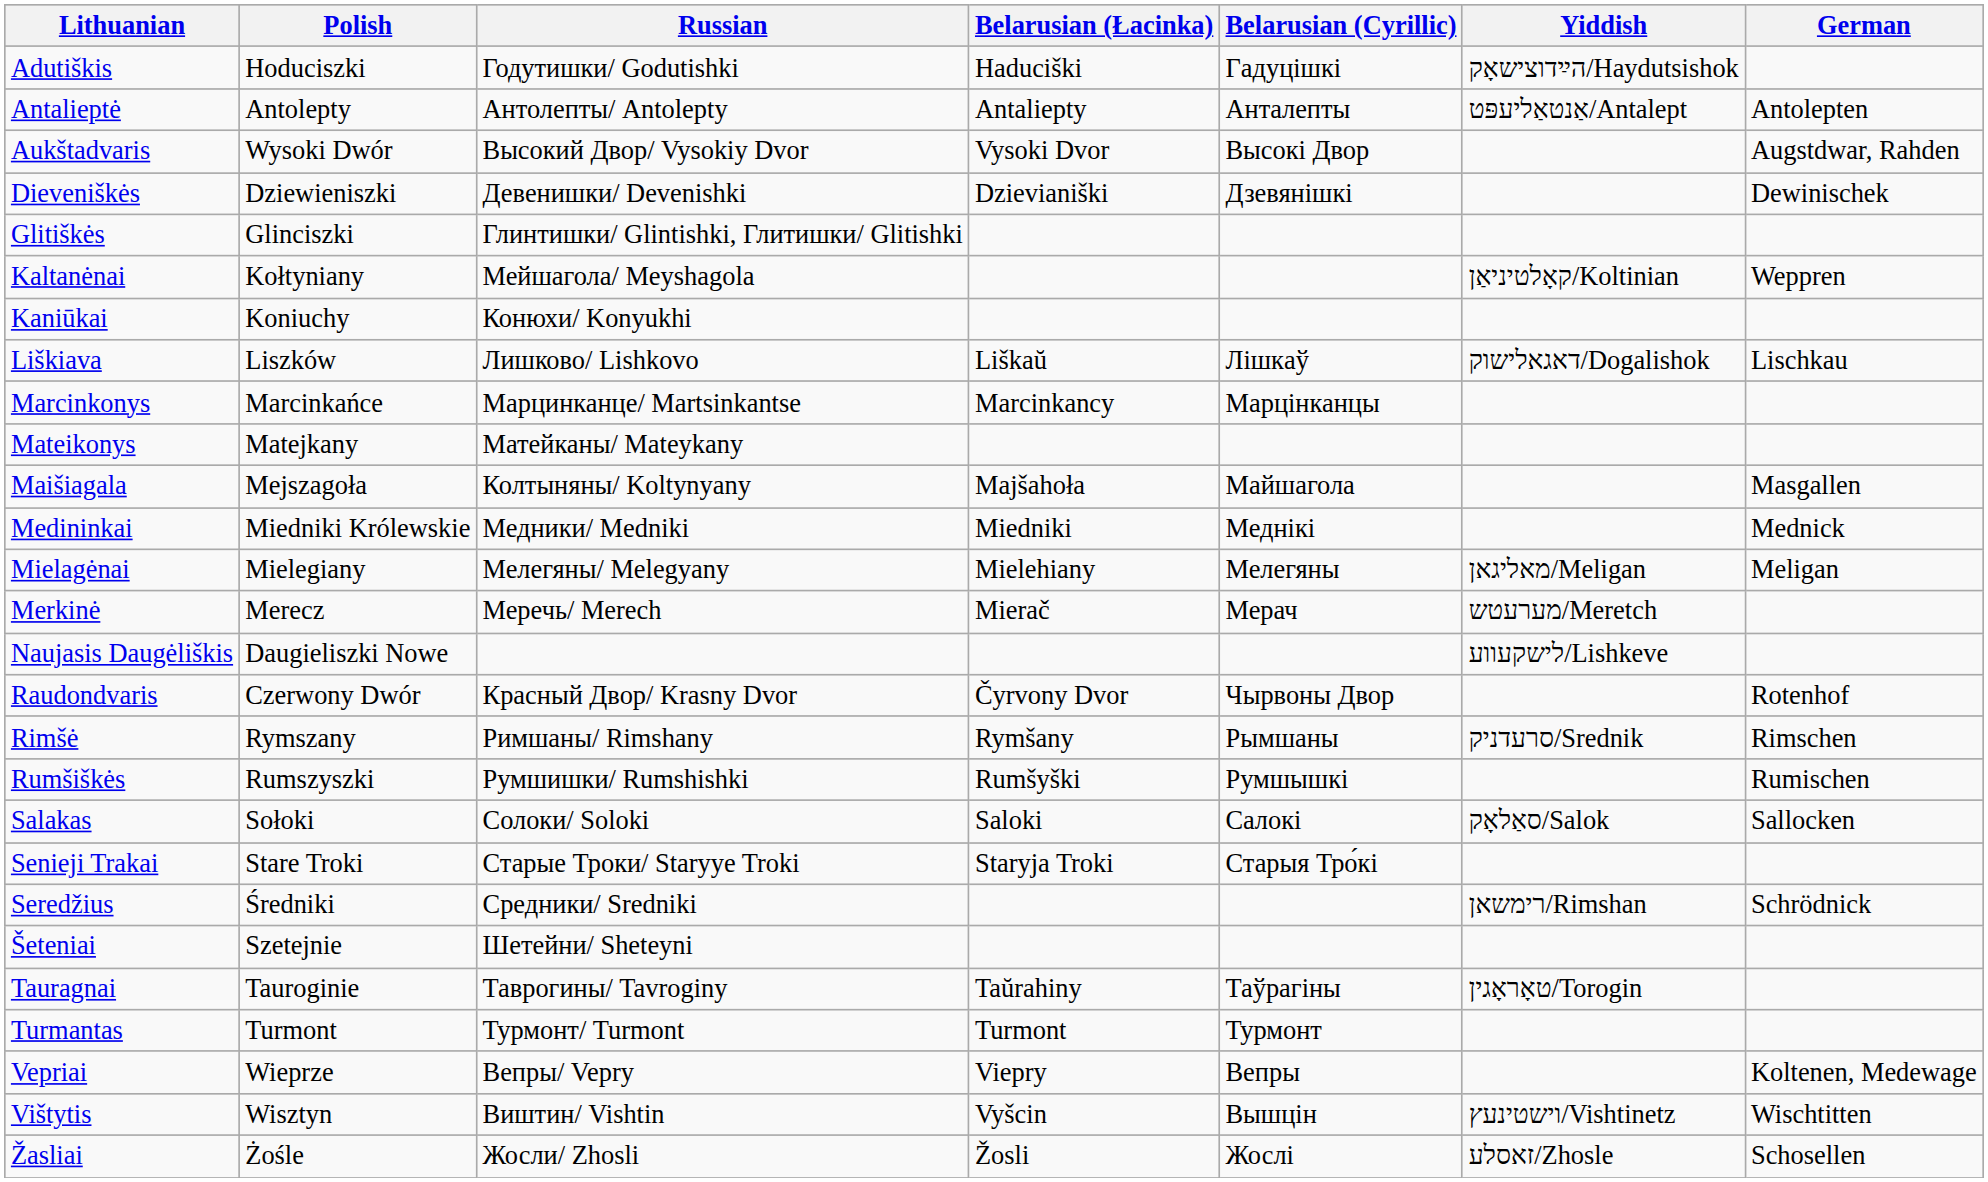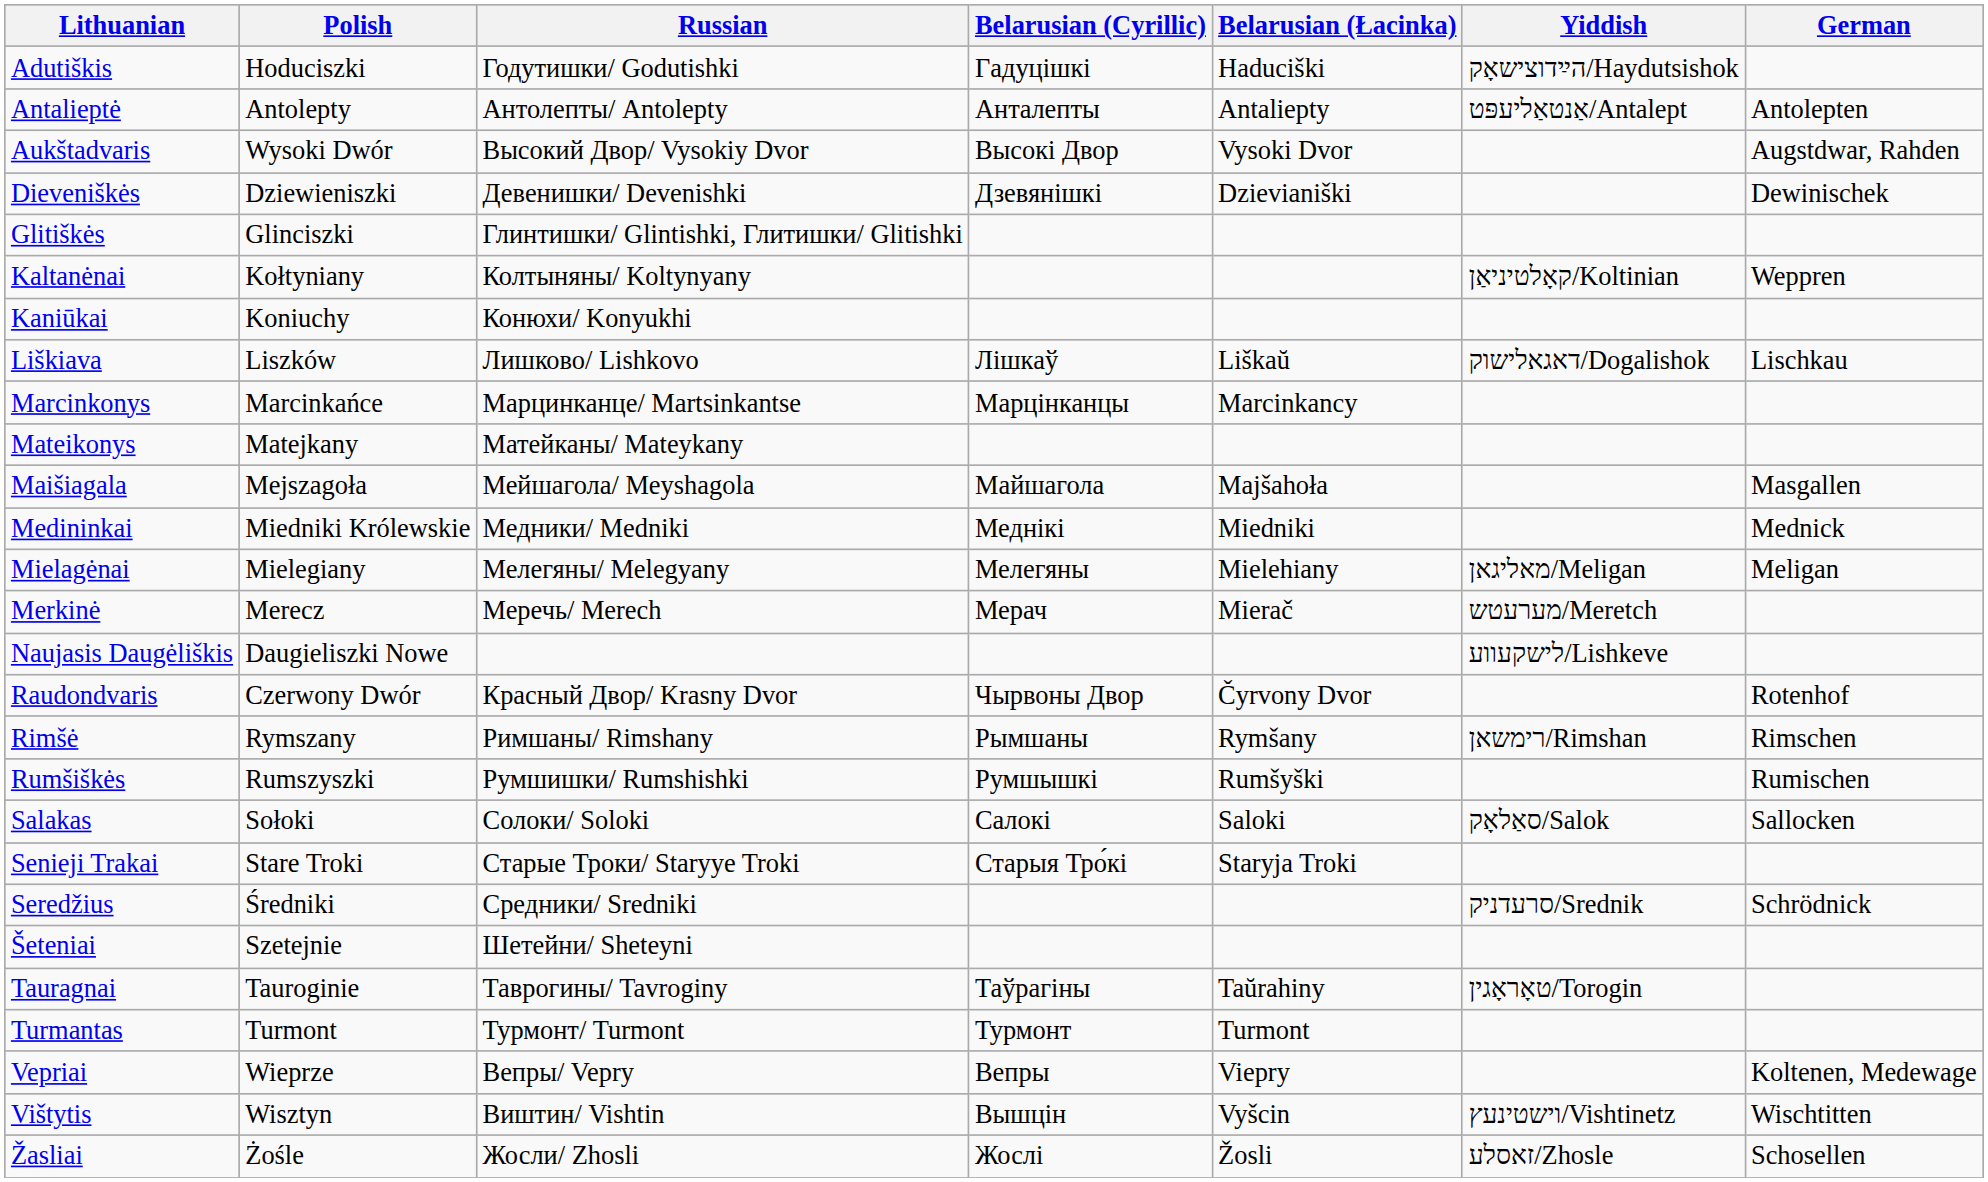 <table class="sortable wikitable" border="1">
 <tr>
 <th><a href='#'>Lithuanian</a></th>
 <th><a href='#'>Polish</a></th>
 <th><a href='#'>Russian</a></th>
+<th><a href='#'>Belarusian (Cyrillic)</a></th>
 <th><a href='#'>Belarusian (Łacinka)</a></th>
-<th><a href='#'>Belarusian (Cyrillic)</a></th>
 <th><a href='#'>Yiddish</a></th>
 <th><a href='#'>German</a></th>
 </tr>
 <tr>
 <td><a href='#'>Adutiškis</a></td>
 <td>Hoduciszki</td>
 <td>Годутишки/ Godutishki</td>
+<td>Гaдуцiшкi</td>
 <td>Haduciški</td>
-<td>Гaдуцiшкi</td>
 <td>הײַדוצישאָק/Haydutsishok</td>
 <td></td>
 </tr>
 <tr>
 <td><a href='#'>Antalieptė</a></td>
 <td>Antolepty</td>
 <td>Антолепты/ Antolepty</td>
+<td>Антaлепты</td>
 <td>Antaliepty</td>
-<td>Антaлепты</td>
 <td>אַנטאַליעפּט/Antalept</td>
 <td>Antolepten</td>
 </tr>
 <tr>
 <td><a href='#'>Aukštadvaris</a></td>
 <td>Wysoki Dwór</td>
 <td>Высокий Двор/ Vysokiy Dvor</td>
+<td>Высокі Двор</td>
 <td>Vysoki Dvor</td>
-<td>Высокі Двор</td>
 <td></td>
 <td>Augstdwar, Rahden</td>
 </tr>
 <tr>
 <td><a href='#'>Dieveniškės</a></td>
 <td>Dziewieniszki</td>
 <td>Девенишки/ Devenishki</td>
+<td>Дзевянішкі</td>
 <td>Dzievianiški</td>
-<td>Дзевянішкі</td>
 <td></td>
 <td>Dewinischek</td>
 </tr>
 <tr>
 <td><a href='#'>Glitiškės</a></td>
 <td>Glinciszki</td>
 <td>Глинтишки/ Glintishki, Глитишки/ Glitishki</td>
 <td></td>
 <td></td>
 <td></td>
 <td></td>
 </tr>
 <tr>
 <td><a href='#'>Kaltanėnai</a></td>
 <td>Kołtyniany</td>
-<td>Мейшагола/ Meyshagola</td>
+<td>Колтыняны/ Koltynyany</td>
 <td></td>
 <td></td>
 <td>קאָלטיניאַן/Koltinian</td>
 <td>Weppren</td>
 </tr>
 <tr>
 <td><a href='#'>Kaniūkai</a></td>
 <td>Koniuchy</td>
 <td>Конюхи/ Konyukhi</td>
 <td></td>
 <td></td>
 <td></td>
 <td></td>
 </tr>
 <tr>
 <td><a href='#'>Liškiava</a></td>
 <td>Liszków</td>
 <td>Лишково/ Lishkovo</td>
+<td>Лiшкaў</td>
 <td>Liškaŭ</td>
-<td>Лiшкaў</td>
 <td>דאגאלישוק/Dogalishok</td>
 <td>Lischkau</td>
 </tr>
 <tr>
 <td><a href='#'>Marcinkonys</a></td>
 <td>Marcinkańce</td>
 <td>Марцинканце/ Martsinkantse</td>
+<td>Марцінканцы</td>
 <td>Marcinkancy</td>
-<td>Марцінканцы</td>
 <td></td>
 <td></td>
 </tr>
 <tr>
 <td><a href='#'>Mateikonys</a></td>
 <td>Matejkany</td>
 <td>Матейканы/ Mateykany</td>
 <td></td>
 <td></td>
 <td></td>
 <td></td>
 </tr>
 <tr>
 <td><a href='#'>Maišiagala</a></td>
 <td>Mejszagoła</td>
-<td>Колтыняны/ Koltynyany</td>
+<td>Мейшагола/ Meyshagola</td>
+<td>Майшагола</td>
 <td>Majšahoła</td>
-<td>Майшагола</td>
 <td></td>
 <td>Masgallen</td>
 </tr>
 <tr>
 <td><a href='#'>Medininkai</a></td>
 <td>Miedniki Królewskie</td>
 <td>Медники/ Medniki</td>
+<td>Меднікі</td>
 <td>Miedniki</td>
-<td>Меднікі</td>
 <td></td>
 <td>Mednick</td>
 </tr>
 <tr>
 <td><a href='#'>Mielagėnai</a></td>
 <td>Mielegiany</td>
 <td>Мелегяны/ Melegyany</td>
+<td>Мелегяны</td>
 <td>Mielehiany</td>
-<td>Мелегяны</td>
 <td>מאליגאן/Meligan</td>
 <td>Meligan</td>
 </tr>
 <tr>
 <td><a href='#'>Merkinė</a></td>
 <td>Merecz</td>
 <td>Меречь/ Merech</td>
+<td>Мерач</td>
 <td>Mierač</td>
-<td>Мерач</td>
 <td>מערעטש/Meretch</td>
 <td></td>
 </tr>
 <tr>
 <td><a href='#'>Naujasis Daugėliškis</a></td>
 <td>Daugieliszki Nowe</td>
 <td></td>
 <td></td>
 <td></td>
 <td>לישקעווע/Lishkeve</td>
 <td></td>
 </tr>
 <tr>
 <td><a href='#'>Raudondvaris</a></td>
 <td>Czerwony Dwór</td>
 <td>Красный Двор/ Krasny Dvor</td>
+<td>Чырвоны Двор</td>
 <td>Čyrvony Dvor</td>
-<td>Чырвоны Двор</td>
 <td></td>
 <td>Rotenhof</td>
 </tr>
 <tr>
 <td><a href='#'>Rimšė</a></td>
 <td>Rymszany</td>
 <td>Римшаны/ Rimshany</td>
+<td>Рымшаны</td>
 <td>Rymšany</td>
-<td>Рымшаны</td>
-<td>סרעדניק/Srednik</td>
+<td>רימשאן/Rimshan</td>
 <td>Rimschen</td>
 </tr>
 <tr>
 <td><a href='#'>Rumšiškės</a></td>
 <td>Rumszyszki</td>
 <td>Румшишки/ Rumshishki</td>
+<td>Румшышкі</td>
 <td>Rumšyški</td>
-<td>Румшышкі</td>
 <td></td>
 <td>Rumischen</td>
 </tr>
 <tr>
 <td><a href='#'>Salakas</a></td>
 <td>Sołoki</td>
 <td>Солоки/ Soloki</td>
+<td>Сaлокi</td>
 <td>Saloki</td>
-<td>Сaлокi</td>
 <td>סאַלאָק/Salok</td>
 <td>Sallocken</td>
 </tr>
 <tr>
 <td><a href='#'>Senieji Trakai</a></td>
 <td>Stare Troki</td>
 <td>Старые Троки/ Staryye Troki</td>
+<td>Старыя Тро́кі</td>
 <td>Staryja Troki</td>
-<td>Старыя Тро́кі</td>
 <td></td>
 <td></td>
 </tr>
 <tr>
 <td><a href='#'>Seredžius</a></td>
 <td>Średniki</td>
 <td>Средники/ Sredniki</td>
 <td></td>
 <td></td>
-<td>רימשאן/Rimshan</td>
+<td>סרעדניק/Srednik</td>
 <td>Schrödnick</td>
 </tr>
 <tr>
 <td><a href='#'>Šeteniai</a></td>
 <td>Szetejnie</td>
 <td>Шетейни/ Sheteyni</td>
 <td></td>
 <td></td>
 <td></td>
 <td></td>
 </tr>
 <tr>
 <td><a href='#'>Tauragnai</a></td>
 <td>Tauroginie</td>
 <td>Таврогины/ Tavroginy</td>
+<td>Таўрaгiны</td>
 <td>Taŭrahiny</td>
-<td>Таўрaгiны</td>
 <td>טאָראָגין/Torogin</td>
 <td></td>
 </tr>
 <tr>
 <td><a href='#'>Turmantas</a></td>
 <td>Turmont</td>
 <td>Турмонт/ Turmont</td>
+<td>Турмонт</td>
 <td>Turmont</td>
-<td>Турмонт</td>
 <td></td>
 <td></td>
 </tr>
 <tr>
 <td><a href='#'>Vepriai</a></td>
 <td>Wieprze</td>
 <td>Вепры/ Vepry</td>
+<td>Вепры</td>
 <td>Viepry</td>
-<td>Вепры</td>
 <td></td>
 <td>Koltenen, Medewage</td>
 </tr>
 <tr>
 <td><a href='#'>Vištytis</a></td>
 <td>Wisztyn</td>
 <td>Виштин/ Vishtin</td>
+<td>Вышцін</td>
 <td>Vyšcin</td>
-<td>Вышцін</td>
 <td>וישטינעץ/Vishtinetz</td>
 <td>Wischtitten</td>
 </tr>
 <tr>
 <td><a href='#'>Žasliai</a></td>
 <td>Żośle</td>
 <td>Жосли/ Zhosli</td>
+<td>Жослi</td>
 <td>Žosli</td>
-<td>Жослi</td>
 <td>זאסלע/Zhosle</td>
 <td>Schosellen</td>
 </tr>
 </table>
